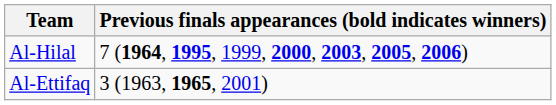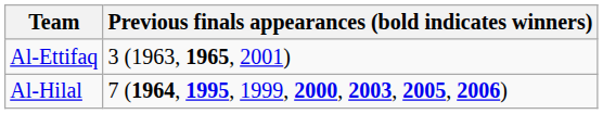 <table class="wikitable">
 <tr>
 <th>Team</th>
 <th>Previous finals appearances (bold indicates winners)</th>
 </tr>
 <tr>
+<td><a href='#'>Al-Ettifaq</a></td>
+<td>3 (1963, <strong>1965</strong>, <a href='#'>2001</a>)</td>
+</tr>
+<tr>
 <td><a href='#'>Al-Hilal</a></td>
 <td>7 (<strong>1964</strong>, <strong><a href='#'>1995</a></strong>, <a href='#'>1999</a>, <strong><a href='#'>2000</a></strong>, <strong><a href='#'>2003</a></strong>, <strong><a href='#'>2005</a></strong>, <strong><a href='#'>2006</a></strong>)</td>
 </tr>
-<tr>
-<td><a href='#'>Al-Ettifaq</a></td>
-<td>3 (1963, <strong>1965</strong>, <a href='#'>2001</a>)</td>
-</tr>
 </table>
